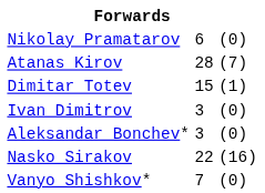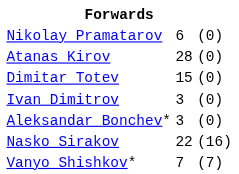 <table class="toccolours" border="0" cellpadding="2" cellspacing="0" align="left" style="margin:0.5em;">
 <tr>
 <th colspan="4" align="center" bgcolor="#FFFFFF"><span>Forwards</span></th>
 </tr>
 <tr>
 <td> <a href='#'>Nikolay Pramatarov</a></td>
 <td>6</td>
 <td>(0)</td>
 </tr>
 <tr>
 <td> <a href='#'>Atanas Kirov</a></td>
 <td>28</td>
-<td>(7)</td>
+<td>(0)</td>
 </tr>
 <tr>
 <td> <a href='#'>Dimitar Totev</a></td>
 <td>15</td>
-<td>(1)</td>
+<td>(0)</td>
 </tr>
 <tr>
 <td> <a href='#'>Ivan Dimitrov</a></td>
 <td>3</td>
 <td>(0)</td>
 </tr>
 <tr>
 <td> <a href='#'>Aleksandar Bonchev</a>*</td>
 <td>3</td>
 <td>(0)</td>
 </tr>
 <tr>
 <td> <a href='#'>Nasko Sirakov</a></td>
 <td>22</td>
 <td>(16)</td>
 </tr>
 <tr>
 <td> <a href='#'>Vanyo Shishkov</a>*</td>
 <td>7</td>
-<td>(0)</td>
+<td>(7)</td>
 </tr>
 <tr>
 </tr>
 </table>
